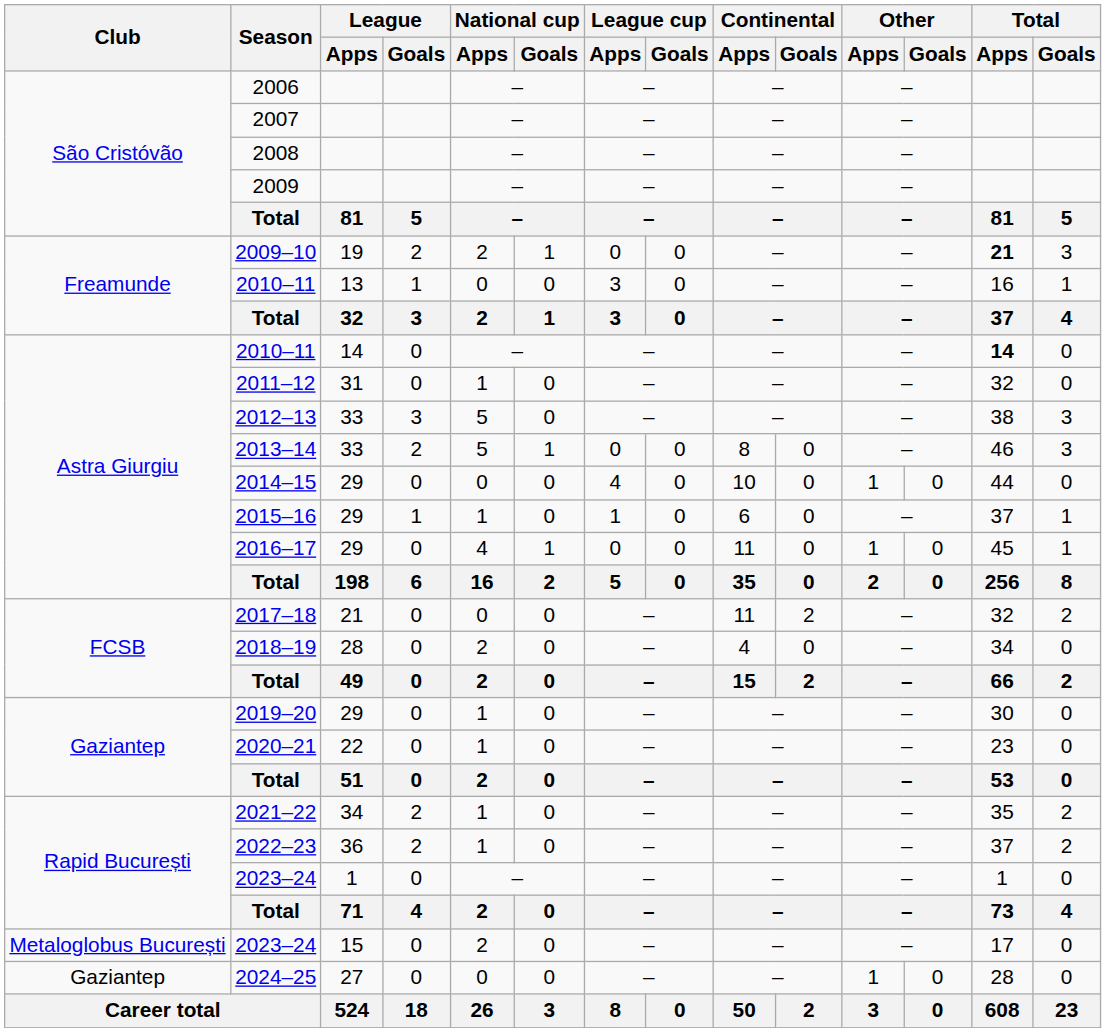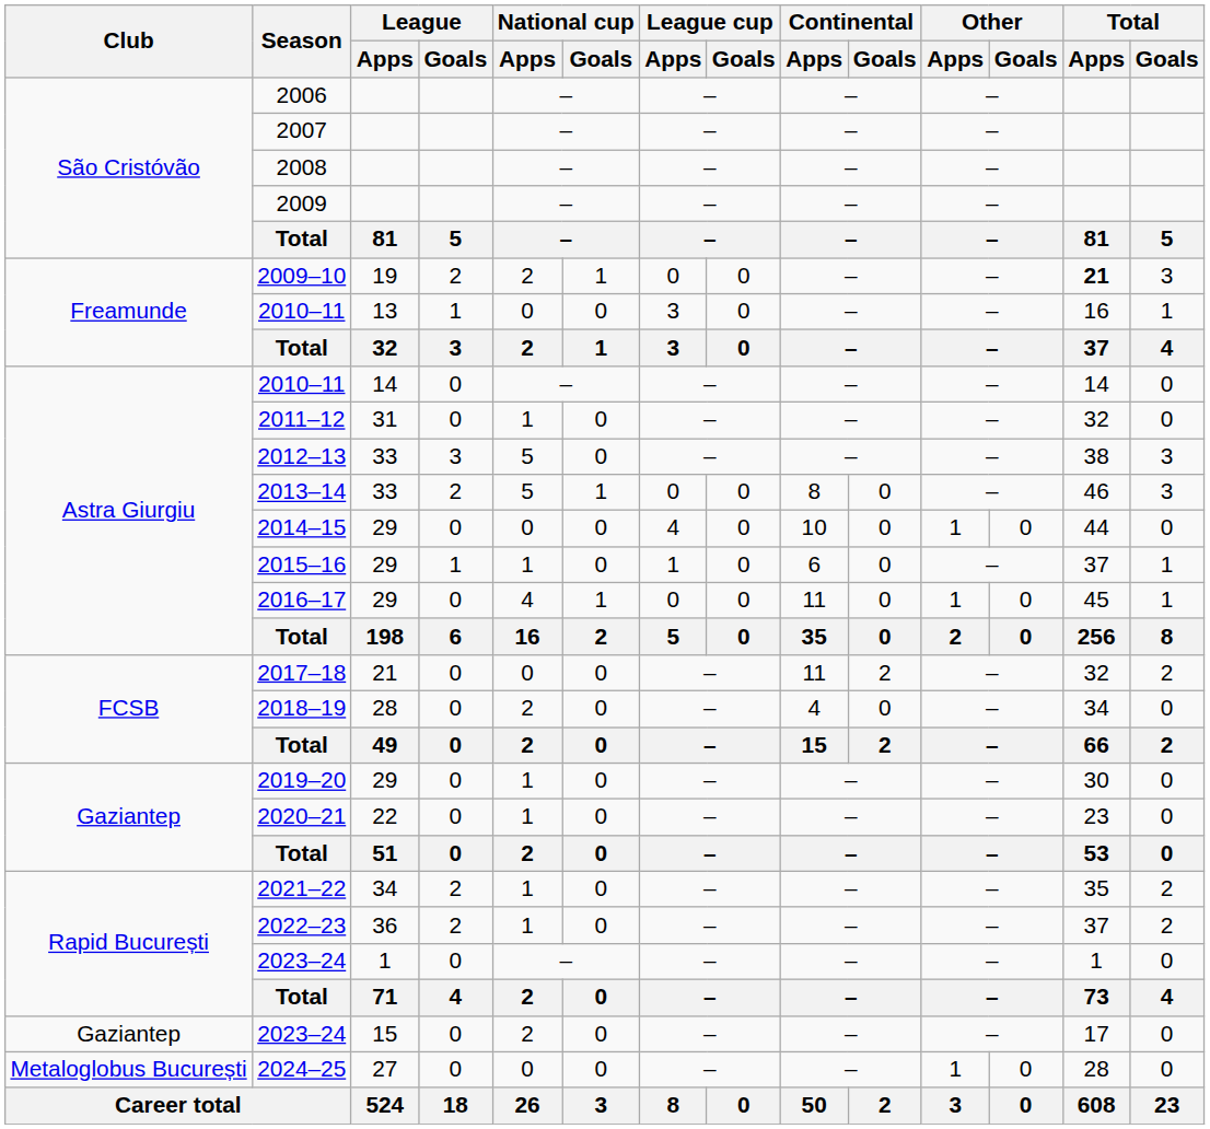 <table class="wikitable" style="text-align:center">
 <tr>
 <th rowspan="2">Club</th>
 <th rowspan="2">Season</th>
 <th colspan="2">League</th>
 <th colspan="2">National cup</th>
 <th colspan="2">League cup</th>
 <th colspan="2">Continental</th>
 <th colspan="2">Other</th>
 <th colspan="2">Total</th>
 </tr>
 <tr>
 <th>Apps</th>
 <th>Goals</th>
 <th>Apps</th>
 <th>Goals</th>
 <th>Apps</th>
 <th>Goals</th>
 <th>Apps</th>
 <th>Goals</th>
 <th>Apps</th>
 <th>Goals</th>
 <th>Apps</th>
 <th>Goals</th>
 </tr>
 <tr>
 <td rowspan="5"><a href='#'>São Cristóvão</a></td>
 <td>2006</td>
 <td></td>
 <td></td>
 <td colspan="2">–</td>
 <td colspan="2">–</td>
 <td colspan="2">–</td>
 <td colspan="2">–</td>
 <td></td>
 <td></td>
 </tr>
 <tr>
 <td>2007</td>
 <td></td>
 <td></td>
 <td colspan="2">–</td>
 <td colspan="2">–</td>
 <td colspan="2">–</td>
 <td colspan="2">–</td>
 <td></td>
 <td></td>
 </tr>
 <tr>
 <td>2008</td>
 <td></td>
 <td></td>
 <td colspan="2">–</td>
 <td colspan="2">–</td>
 <td colspan="2">–</td>
 <td colspan="2">–</td>
 <td></td>
 <td></td>
 </tr>
 <tr>
 <td>2009</td>
 <td></td>
 <td></td>
 <td colspan="2">–</td>
 <td colspan="2">–</td>
 <td colspan="2">–</td>
 <td colspan="2">–</td>
 <td></td>
 <td></td>
 </tr>
 <tr>
 <th>Total</th>
 <th>81</th>
 <th>5</th>
 <th colspan="2">–</th>
 <th colspan="2">–</th>
 <th colspan="2">–</th>
 <th colspan="2">–</th>
 <th>81</th>
 <th>5</th>
 </tr>
 <tr>
 <td rowspan="3"><a href='#'>Freamunde</a></td>
 <td><a href='#'>2009–10</a></td>
 <td>19</td>
 <td>2</td>
 <td>2</td>
 <td>1</td>
 <td>0</td>
 <td>0</td>
 <td colspan="2">–</td>
 <td colspan="2">–</td>
 <td><strong>21</strong></td>
 <td>3</td>
 </tr>
 <tr>
 <td><a href='#'>2010–11</a></td>
 <td>13</td>
 <td>1</td>
 <td>0</td>
 <td>0</td>
 <td>3</td>
 <td>0</td>
 <td colspan="2">–</td>
 <td colspan="2">–</td>
 <td>16</td>
 <td>1</td>
 </tr>
 <tr>
 <th>Total</th>
 <th>32</th>
 <th>3</th>
 <th>2</th>
 <th>1</th>
 <th>3</th>
 <th>0</th>
 <th colspan="2">–</th>
 <th colspan="2">–</th>
 <th>37</th>
 <th>4</th>
 </tr>
 <tr>
 <td rowspan="8"><a href='#'>Astra Giurgiu</a></td>
 <td><a href='#'>2010–11</a></td>
 <td>14</td>
 <td>0</td>
 <td colspan="2">–</td>
 <td colspan="2">–</td>
 <td colspan="2">–</td>
 <td colspan="2">–</td>
-<td><strong>14</strong></td>
+<td>14</td>
 <td>0</td>
 </tr>
 <tr>
 <td><a href='#'>2011–12</a></td>
 <td>31</td>
 <td>0</td>
 <td>1</td>
 <td>0</td>
 <td colspan="2">–</td>
 <td colspan="2">–</td>
 <td colspan="2">–</td>
 <td>32</td>
 <td>0</td>
 </tr>
 <tr>
 <td><a href='#'>2012–13</a></td>
 <td>33</td>
 <td>3</td>
 <td>5</td>
 <td>0</td>
 <td colspan="2">–</td>
 <td colspan="2">–</td>
 <td colspan="2">–</td>
 <td>38</td>
 <td>3</td>
 </tr>
 <tr>
 <td><a href='#'>2013–14</a></td>
 <td>33</td>
 <td>2</td>
 <td>5</td>
 <td>1</td>
 <td>0</td>
 <td>0</td>
 <td>8</td>
 <td>0</td>
 <td colspan="2">–</td>
 <td>46</td>
 <td>3</td>
 </tr>
 <tr>
 <td><a href='#'>2014–15</a></td>
 <td>29</td>
 <td>0</td>
 <td>0</td>
 <td>0</td>
 <td>4</td>
 <td>0</td>
 <td>10</td>
 <td>0</td>
 <td>1</td>
 <td>0</td>
 <td>44</td>
 <td>0</td>
 </tr>
 <tr>
 <td><a href='#'>2015–16</a></td>
 <td>29</td>
 <td>1</td>
 <td>1</td>
 <td>0</td>
 <td>1</td>
 <td>0</td>
 <td>6</td>
 <td>0</td>
 <td colspan="2">–</td>
 <td>37</td>
 <td>1</td>
 </tr>
 <tr>
 <td><a href='#'>2016–17</a></td>
 <td>29</td>
 <td>0</td>
 <td>4</td>
 <td>1</td>
 <td>0</td>
 <td>0</td>
 <td>11</td>
 <td>0</td>
 <td>1</td>
 <td>0</td>
 <td>45</td>
 <td>1</td>
 </tr>
 <tr>
 <th>Total</th>
 <th>198</th>
 <th>6</th>
 <th>16</th>
 <th>2</th>
 <th>5</th>
 <th>0</th>
 <th>35</th>
 <th>0</th>
 <th>2</th>
 <th>0</th>
 <th>256</th>
 <th>8</th>
 </tr>
 <tr>
 <td rowspan="3"><a href='#'>FCSB</a></td>
 <td><a href='#'>2017–18</a></td>
 <td>21</td>
 <td>0</td>
 <td>0</td>
 <td>0</td>
 <td colspan="2">–</td>
 <td>11</td>
 <td>2</td>
 <td colspan="2">–</td>
 <td>32</td>
 <td>2</td>
 </tr>
 <tr>
 <td><a href='#'>2018–19</a></td>
 <td>28</td>
 <td>0</td>
 <td>2</td>
 <td>0</td>
 <td colspan="2">–</td>
 <td>4</td>
 <td>0</td>
 <td colspan="2">–</td>
 <td>34</td>
 <td>0</td>
 </tr>
 <tr>
 <th>Total</th>
 <th>49</th>
 <th>0</th>
 <th>2</th>
 <th>0</th>
 <th colspan="2">–</th>
 <th>15</th>
 <th>2</th>
 <th colspan="2">–</th>
 <th>66</th>
 <th>2</th>
 </tr>
 <tr>
 <td rowspan="3"><a href='#'>Gaziantep</a></td>
 <td><a href='#'>2019–20</a></td>
 <td>29</td>
 <td>0</td>
 <td>1</td>
 <td>0</td>
 <td colspan="2">–</td>
 <td colspan="2">–</td>
 <td colspan="2">–</td>
 <td>30</td>
 <td>0</td>
 </tr>
 <tr>
 <td><a href='#'>2020–21</a></td>
 <td>22</td>
 <td>0</td>
 <td>1</td>
 <td>0</td>
 <td colspan="2">–</td>
 <td colspan="2">–</td>
 <td colspan="2">–</td>
 <td>23</td>
 <td>0</td>
 </tr>
 <tr>
 <th>Total</th>
 <th>51</th>
 <th>0</th>
 <th>2</th>
 <th>0</th>
 <th colspan="2">–</th>
 <th colspan="2">–</th>
 <th colspan="2">–</th>
 <th>53</th>
 <th>0</th>
 </tr>
 <tr>
 <td rowspan="4"><a href='#'>Rapid București</a></td>
 <td><a href='#'>2021–22</a></td>
 <td>34</td>
 <td>2</td>
 <td>1</td>
 <td>0</td>
 <td colspan="2">–</td>
 <td colspan="2">–</td>
 <td colspan="2">–</td>
 <td>35</td>
 <td>2</td>
 </tr>
 <tr>
 <td><a href='#'>2022–23</a></td>
 <td>36</td>
 <td>2</td>
 <td>1</td>
 <td>0</td>
 <td colspan="2">–</td>
 <td colspan="2">–</td>
 <td colspan="2">–</td>
 <td>37</td>
 <td>2</td>
 </tr>
 <tr>
 <td><a href='#'>2023–24</a></td>
 <td>1</td>
 <td>0</td>
 <td colspan="2">–</td>
 <td colspan="2">–</td>
 <td colspan="2">–</td>
 <td colspan="2">–</td>
 <td>1</td>
 <td>0</td>
 </tr>
 <tr>
 <th>Total</th>
 <th>71</th>
 <th>4</th>
 <th>2</th>
 <th>0</th>
 <th colspan="2">–</th>
 <th colspan="2">–</th>
 <th colspan="2">–</th>
 <th>73</th>
 <th>4</th>
 </tr>
 <tr>
-<td><a href='#'>Metaloglobus București</a></td>
+<td>Gaziantep</td>
 <td><a href='#'>2023–24</a></td>
 <td>15</td>
 <td>0</td>
 <td>2</td>
 <td>0</td>
 <td colspan="2">–</td>
 <td colspan="2">–</td>
 <td colspan="2">–</td>
 <td>17</td>
 <td>0</td>
 </tr>
 <tr>
-<td>Gaziantep</td>
+<td><a href='#'>Metaloglobus București</a></td>
 <td><a href='#'>2024–25</a></td>
 <td>27</td>
 <td>0</td>
 <td>0</td>
 <td>0</td>
 <td colspan="2">–</td>
 <td colspan="2">–</td>
 <td>1</td>
 <td>0</td>
 <td>28</td>
 <td>0</td>
 </tr>
 <tr>
 <th colspan="2">Career total</th>
 <th>524</th>
 <th>18</th>
 <th>26</th>
 <th>3</th>
 <th>8</th>
 <th>0</th>
 <th>50</th>
 <th>2</th>
 <th>3</th>
 <th>0</th>
 <th>608</th>
 <th>23</th>
 </tr>
 </table>
